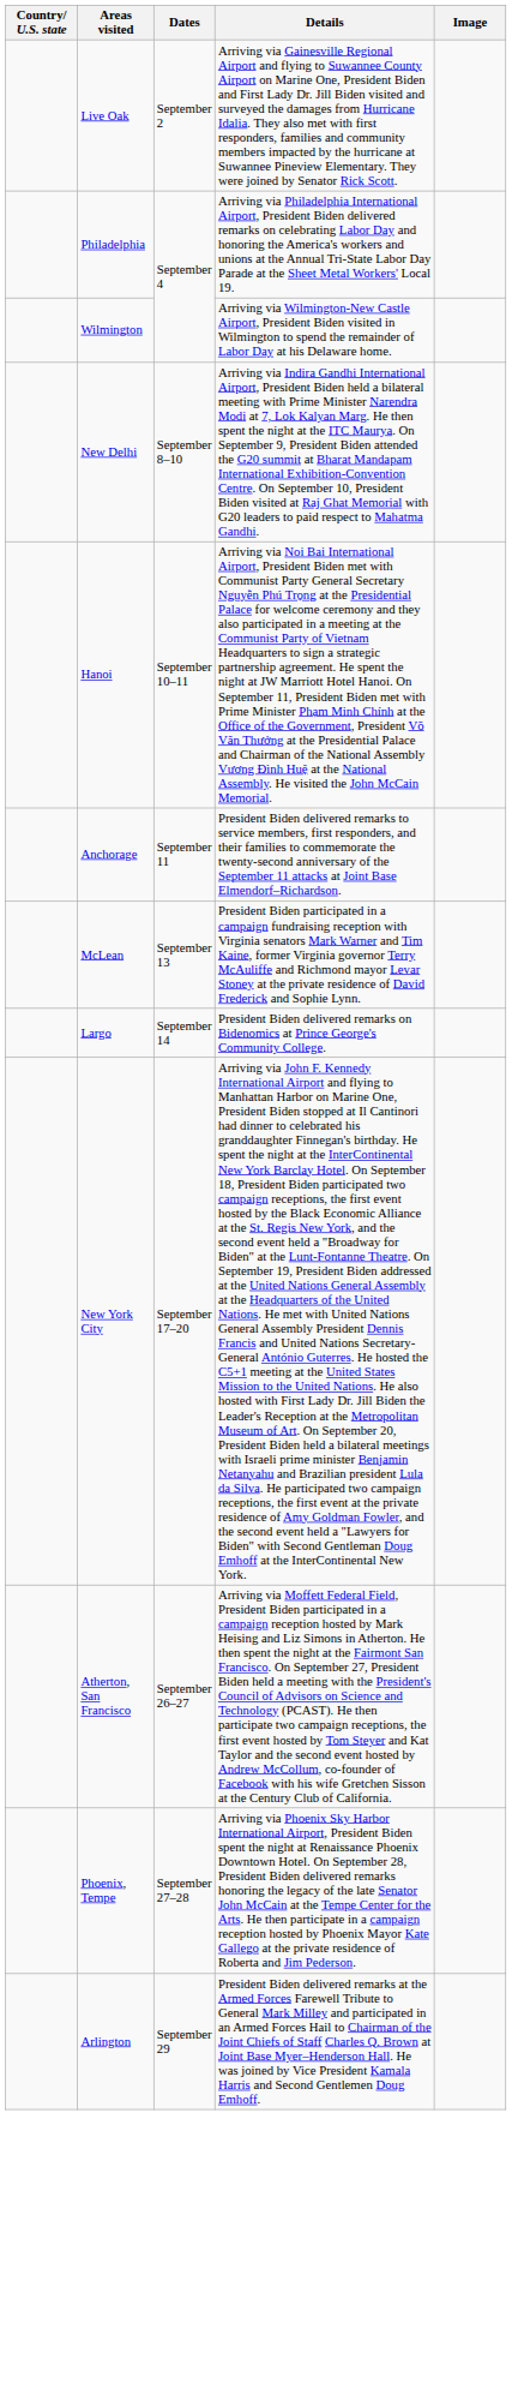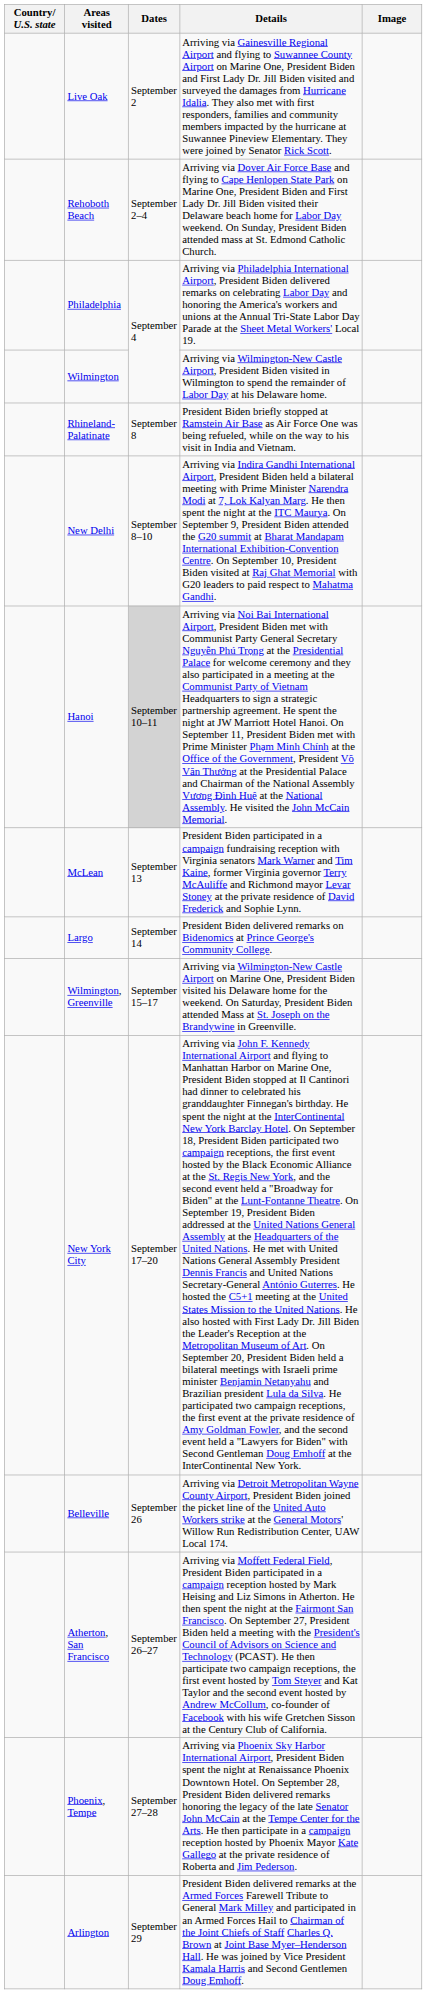 <table class="wikitable" style="margin: 1em auto 1em auto">
 <tr>
 <th width="120">Country/<br><em>U.S. state</em></th>
 <th width="100">Areas visited</th>
 <th width="70">Dates</th>
 <th width="550">Details</th>
 <th width="150">Image</th>
 </tr>
 <tr>
 <td></td>
 <td><a href='#'>Live Oak</a></td>
 <td>September 2</td>
 <td>Arriving via <a href='#'>Gainesville Regional Airport</a> and flying to <a href='#'>Suwannee County Airport</a> on Marine One, President Biden and First Lady Dr. Jill Biden visited and surveyed the damages from <a href='#'>Hurricane Idalia</a>. They also met with first responders, families and community members impacted by the hurricane at Suwannee Pineview Elementary. They were joined by Senator <a href='#'>Rick Scott</a>.</td>
 <td></td>
 </tr>
 <tr>
 <td></td>
+<td><a href='#'>Rehoboth Beach</a></td>
+<td>September 2–4</td>
+<td>Arriving via <a href='#'>Dover Air Force Base</a> and flying to <a href='#'>Cape Henlopen State Park</a> on Marine One, President Biden and First Lady Dr. Jill Biden visited their Delaware beach home for <a href='#'>Labor Day</a> weekend. On Sunday, President Biden attended mass at St. Edmond Catholic Church.</td>
+<td></td>
+</tr>
+<tr>
+<td></td>
 <td><a href='#'>Philadelphia</a></td>
 <td rowspan="2">September 4</td>
 <td>Arriving via <a href='#'>Philadelphia International Airport</a>, President Biden delivered remarks on celebrating <a href='#'>Labor Day</a> and honoring the America's workers and unions at the Annual Tri-State Labor Day Parade at the <a href='#'>Sheet Metal Workers'</a> Local 19.</td>
 <td></td>
 </tr>
 <tr>
 <td></td>
 <td><a href='#'>Wilmington</a></td>
 <td>Arriving via <a href='#'>Wilmington-New Castle Airport</a>, President Biden visited in Wilmington to spend the remainder of <a href='#'>Labor Day</a> at his Delaware home.</td>
 <td></td>
 </tr>
 <tr>
 <td></td>
+<td><a href='#'>Rhineland-Palatinate</a></td>
+<td>September 8</td>
+<td>President Biden briefly stopped at <a href='#'>Ramstein Air Base</a> as Air Force One was being refueled, while on the way to his visit in India and Vietnam.</td>
+<td></td>
+</tr>
+<tr>
+<td></td>
 <td><a href='#'>New Delhi</a></td>
 <td>September 8–10</td>
 <td>Arriving via <a href='#'>Indira Gandhi International Airport</a>, President Biden held a bilateral meeting with Prime Minister <a href='#'>Narendra Modi</a> at <a href='#'>7, Lok Kalyan Marg</a>. He then spent the night at the <a href='#'>ITC Maurya</a>. On September 9, President Biden attended the <a href='#'>G20 summit</a> at <a href='#'>Bharat Mandapam International Exhibition-Convention Centre</a>. On September 10, President Biden visited at <a href='#'>Raj Ghat Memorial</a> with G20 leaders to paid respect to <a href='#'>Mahatma Gandhi</a>.</td>
 <td></td>
 </tr>
 <tr>
 <td></td>
 <td><a href='#'>Hanoi</a></td>
-<td>September 10–11</td>
+<td style="background: lightgrey;">September 10–11</td>
 <td>Arriving via <a href='#'>Noi Bai International Airport</a>, President Biden met with Communist Party General Secretary <a href='#'>Nguyễn Phú Trọng</a> at the <a href='#'>Presidential Palace</a> for welcome ceremony and they also participated in a meeting at the <a href='#'>Communist Party of Vietnam</a> Headquarters to sign a strategic partnership agreement. He spent the night at JW Marriott Hotel Hanoi. On September 11, President Biden met with Prime Minister <a href='#'>Phạm Minh Chính</a> at the <a href='#'>Office of the Government</a>, President <a href='#'>Võ Văn Thưởng</a> at the Presidential Palace and Chairman of the National Assembly <a href='#'>Vương Đình Huệ</a> at the <a href='#'>National Assembly</a>. He visited the <a href='#'>John McCain Memorial</a>.</td>
-<td></td>
-</tr>
-<tr>
-<td></td>
-<td><a href='#'>Anchorage</a></td>
-<td>September 11</td>
-<td>President Biden delivered remarks to service members, first responders, and their families to commemorate the twenty-second anniversary of the <a href='#'>September 11 attacks</a> at <a href='#'>Joint Base Elmendorf–Richardson</a>.</td>
 <td></td>
 </tr>
 <tr>
 <td></td>
 <td><a href='#'>McLean</a></td>
 <td>September 13</td>
 <td>President Biden participated in a <a href='#'>campaign</a> fundraising reception with Virginia senators <a href='#'>Mark Warner</a> and <a href='#'>Tim Kaine</a>, former Virginia governor <a href='#'>Terry McAuliffe</a> and Richmond mayor <a href='#'>Levar Stoney</a> at the private residence of <a href='#'>David Frederick</a> and Sophie Lynn.</td>
 <td></td>
 </tr>
 <tr>
 <td></td>
 <td><a href='#'>Largo</a></td>
 <td>September 14</td>
 <td>President Biden delivered remarks on <a href='#'>Bidenomics</a> at <a href='#'>Prince George's Community College</a>.</td>
 <td></td>
 </tr>
 <tr>
 <td></td>
+<td><a href='#'>Wilmington</a>, <a href='#'>Greenville</a></td>
+<td>September 15–17</td>
+<td>Arriving via <a href='#'>Wilmington-New Castle Airport</a> on Marine One, President Biden visited his Delaware home for the weekend. On Saturday, President Biden attended Mass at <a href='#'>St. Joseph on the Brandywine</a> in Greenville.</td>
+<td></td>
+</tr>
+<tr>
+<td></td>
 <td><a href='#'>New York City</a></td>
 <td>September 17–20</td>
 <td>Arriving via <a href='#'>John F. Kennedy International Airport</a> and flying to Manhattan Harbor on Marine One, President Biden stopped at Il Cantinori had dinner to celebrated his granddaughter Finnegan's birthday. He spent the night at the <a href='#'>InterContinental New York Barclay Hotel</a>. On September 18, President Biden participated two <a href='#'>campaign</a> receptions, the first event hosted by the Black Economic Alliance at the <a href='#'>St. Regis New York</a>, and the second event held a "Broadway for Biden" at the <a href='#'>Lunt-Fontanne Theatre</a>. On September 19, President Biden addressed at the <a href='#'>United Nations General Assembly</a> at the <a href='#'>Headquarters of the United Nations</a>. He met with United Nations General Assembly President <a href='#'>Dennis Francis</a> and United Nations Secretary-General <a href='#'>António Guterres</a>. He hosted the <a href='#'>C5+1</a> meeting at the <a href='#'>United States Mission to the United Nations</a>. He also hosted with First Lady Dr. Jill Biden the Leader's Reception at the <a href='#'>Metropolitan Museum of Art</a>. On September 20, President Biden held a bilateral meetings with Israeli prime minister <a href='#'>Benjamin Netanyahu</a> and Brazilian president <a href='#'>Lula da Silva</a>. He participated two campaign receptions, the first event at the private residence of <a href='#'>Amy Goldman Fowler</a>, and the second event held a "Lawyers for Biden" with Second Gentleman <a href='#'>Doug Emhoff</a> at the InterContinental New York.</td>
+<td></td>
+</tr>
+<tr>
+<td></td>
+<td><a href='#'>Belleville</a></td>
+<td>September 26</td>
+<td>Arriving via <a href='#'>Detroit Metropolitan Wayne County Airport</a>, President Biden joined the picket line of the <a href='#'>United Auto Workers strike</a> at the <a href='#'>General Motors</a>' Willow Run Redistribution Center, UAW Local 174.</td>
 <td></td>
 </tr>
 <tr>
 <td></td>
 <td><a href='#'>Atherton</a>, <a href='#'>San Francisco</a></td>
 <td>September 26–27</td>
 <td>Arriving via <a href='#'>Moffett Federal Field</a>, President Biden participated in a <a href='#'>campaign</a> reception hosted by Mark Heising and Liz Simons in Atherton. He then spent the night at the <a href='#'>Fairmont San Francisco</a>. On September 27, President Biden held a meeting with the <a href='#'>President's Council of Advisors on Science and Technology</a> (PCAST). He then participate two campaign receptions, the first event hosted by <a href='#'>Tom Steyer</a> and Kat Taylor and the second event hosted by <a href='#'>Andrew McCollum</a>, co-founder of <a href='#'>Facebook</a> with his wife Gretchen Sisson at the Century Club of California.</td>
 <td></td>
 </tr>
 <tr>
 <td></td>
 <td><a href='#'>Phoenix</a>, <a href='#'>Tempe</a></td>
 <td>September 27–28</td>
 <td>Arriving via <a href='#'>Phoenix Sky Harbor International Airport</a>, President Biden spent the night at Renaissance Phoenix Downtown Hotel. On September 28, President Biden delivered remarks honoring the legacy of the late <a href='#'>Senator John McCain</a> at the <a href='#'>Tempe Center for the Arts</a>. He then participate in a <a href='#'>campaign</a> reception hosted by Phoenix Mayor <a href='#'>Kate Gallego</a> at the private residence of Roberta and <a href='#'>Jim Pederson</a>.</td>
 <td></td>
 </tr>
 <tr>
 <td></td>
 <td><a href='#'>Arlington</a></td>
 <td>September 29</td>
 <td>President Biden delivered remarks at the <a href='#'>Armed Forces</a> Farewell Tribute to General <a href='#'>Mark Milley</a> and participated in an Armed Forces Hail to <a href='#'>Chairman of the Joint Chiefs of Staff</a> <a href='#'>Charles Q. Brown</a> at <a href='#'>Joint Base Myer–Henderson Hall</a>. He was joined by Vice President <a href='#'>Kamala Harris</a> and Second Gentlemen <a href='#'>Doug Emhoff</a>.</td>
 <td></td>
 </tr>
 </table>
